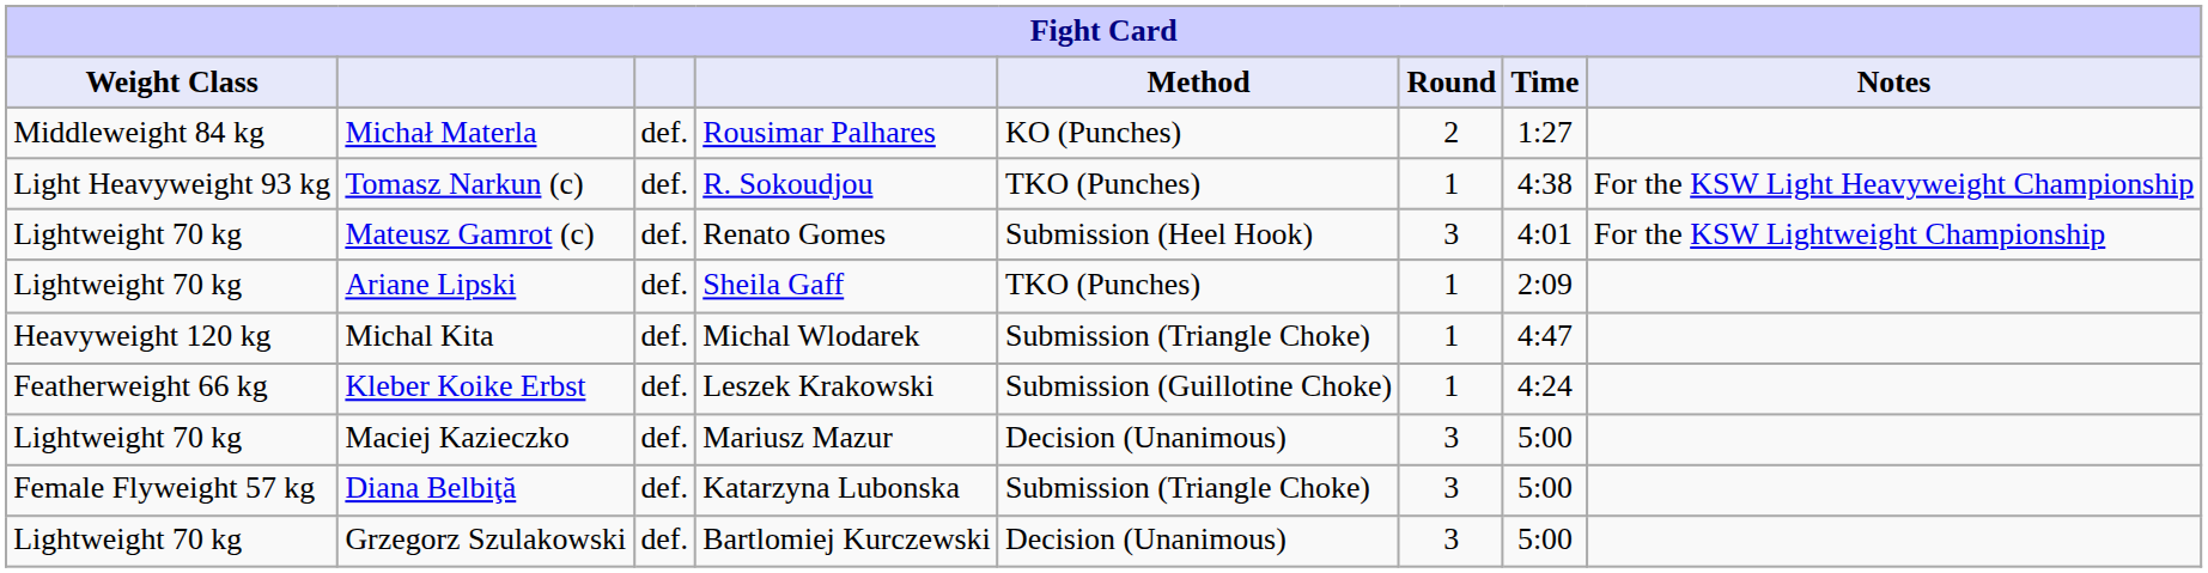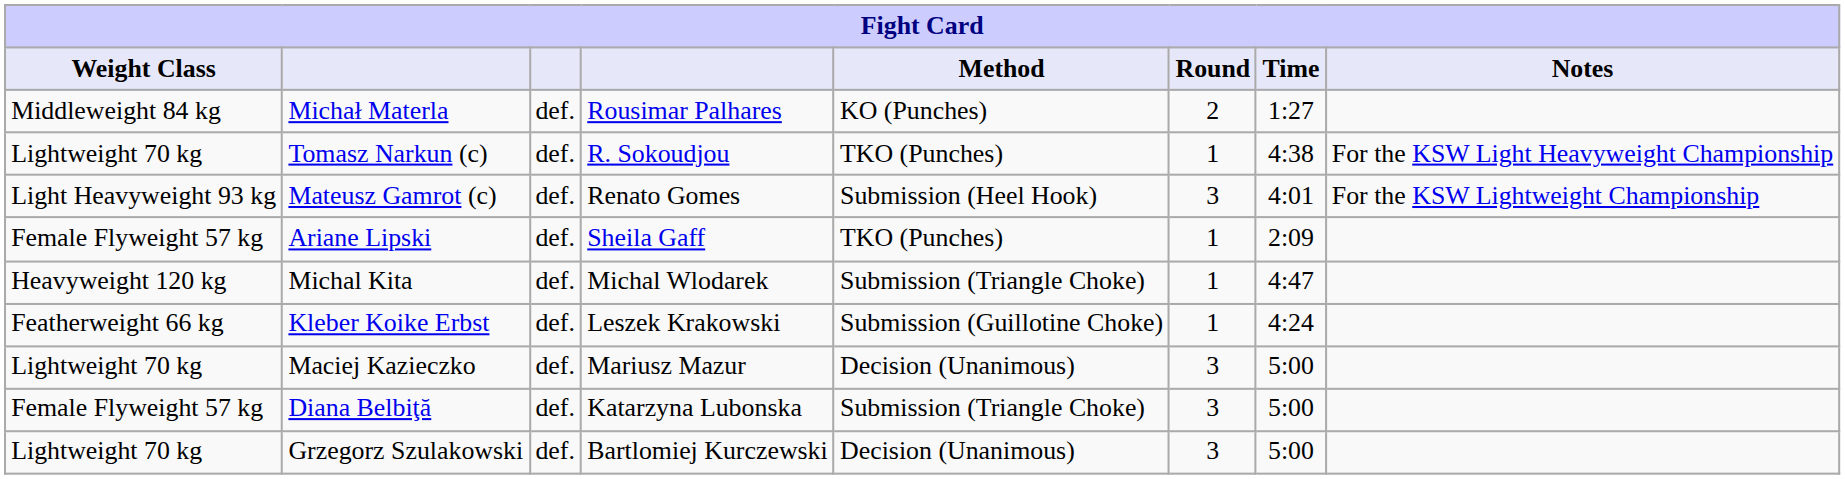 <table class="wikitable" style="font-size: 80%;">
 <tr>
 <th colspan="8" style="background-color: #ccf; color: #000080; text-align: center;"><strong>Fight Card</strong></th>
 </tr>
 <tr>
 <th colspan="1" style="background-color: #E6E8FA; color: #000000; text-align: center;">Weight Class</th>
 <th colspan="1" style="background-color: #E6E8FA; color: #000000; text-align: center;"></th>
 <th colspan="1" style="background-color: #E6E8FA; color: #000000; text-align: center;"></th>
 <th colspan="1" style="background-color: #E6E8FA; color: #000000; text-align: center;"></th>
 <th colspan="1" style="background-color: #E6E8FA; color: #000000; text-align: center;">Method</th>
 <th colspan="1" style="background-color: #E6E8FA; color: #000000; text-align: center;">Round</th>
 <th colspan="1" style="background-color: #E6E8FA; color: #000000; text-align: center;">Time</th>
 <th colspan="1" style="background-color: #E6E8FA; color: #000000; text-align: center;">Notes</th>
 </tr>
 <tr>
 <td>Middleweight 84 kg</td>
 <td> <a href='#'>Michał Materla</a></td>
 <td>def.</td>
 <td> <a href='#'>Rousimar Palhares</a></td>
 <td>KO (Punches)</td>
 <td align=center>2</td>
 <td align=center>1:27</td>
 <td></td>
 </tr>
 <tr>
-<td>Light Heavyweight 93 kg</td>
+<td>Lightweight 70 kg</td>
 <td> <a href='#'>Tomasz Narkun</a> (c)</td>
 <td>def.</td>
 <td> <a href='#'>R. Sokoudjou</a></td>
 <td>TKO (Punches)</td>
 <td align=center>1</td>
 <td align=center>4:38</td>
 <td>For the <a href='#'>KSW Light Heavyweight Championship</a></td>
 </tr>
 <tr>
-<td>Lightweight 70 kg</td>
+<td>Light Heavyweight 93 kg</td>
 <td> <a href='#'>Mateusz Gamrot</a> (c)</td>
 <td>def.</td>
 <td> Renato Gomes</td>
 <td>Submission (Heel Hook)</td>
 <td align=center>3</td>
 <td align=center>4:01</td>
 <td>For the <a href='#'>KSW Lightweight Championship</a></td>
 </tr>
 <tr>
-<td>Lightweight 70 kg</td>
+<td>Female Flyweight 57 kg</td>
 <td> <a href='#'>Ariane Lipski</a></td>
 <td>def.</td>
 <td> <a href='#'>Sheila Gaff</a></td>
 <td>TKO (Punches)</td>
 <td align=center>1</td>
 <td align=center>2:09</td>
 <td></td>
 </tr>
 <tr>
 <td>Heavyweight 120 kg</td>
 <td> Michal Kita</td>
 <td>def.</td>
 <td> Michal Wlodarek</td>
 <td>Submission (Triangle Choke)</td>
 <td align=center>1</td>
 <td align=center>4:47</td>
 <td></td>
 </tr>
 <tr>
 <td>Featherweight 66 kg</td>
 <td> <a href='#'>Kleber Koike Erbst</a></td>
 <td>def.</td>
 <td> Leszek Krakowski</td>
 <td>Submission (Guillotine Choke)</td>
 <td align=center>1</td>
 <td align=center>4:24</td>
 <td></td>
 </tr>
 <tr>
 <td>Lightweight 70 kg</td>
 <td> Maciej Kazieczko</td>
 <td>def.</td>
 <td> Mariusz Mazur</td>
 <td>Decision (Unanimous)</td>
 <td align=center>3</td>
 <td align=center>5:00</td>
 <td></td>
 </tr>
 <tr>
 <td>Female Flyweight 57 kg</td>
 <td> <a href='#'>Diana Belbiţă</a></td>
 <td>def.</td>
 <td> Katarzyna Lubonska</td>
 <td>Submission (Triangle Choke)</td>
 <td align=center>3</td>
 <td align=center>5:00</td>
 <td></td>
 </tr>
 <tr>
 <td>Lightweight 70 kg</td>
 <td> Grzegorz Szulakowski</td>
 <td>def.</td>
 <td> Bartlomiej Kurczewski</td>
 <td>Decision (Unanimous)</td>
 <td align=center>3</td>
 <td align=center>5:00</td>
 <td></td>
 </tr>
 </table>
